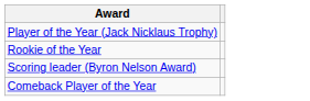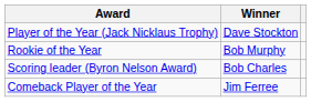 <table class="wikitable">
 <tr>
 <th>Award</th>
+<th>Winner</th>
 <th></th>
 </tr>
 <tr>
 <td><a href='#'>Player of the Year (Jack Nicklaus Trophy)</a></td>
+<td> <a href='#'>Dave Stockton</a></td>
 <td></td>
 </tr>
 <tr>
 <td><a href='#'>Rookie of the Year</a></td>
+<td> <a href='#'>Bob Murphy</a></td>
 <td></td>
 </tr>
 <tr>
 <td><a href='#'>Scoring leader (Byron Nelson Award)</a></td>
+<td> <a href='#'>Bob Charles</a></td>
 <td></td>
 </tr>
 <tr>
 <td><a href='#'>Comeback Player of the Year</a></td>
+<td> <a href='#'>Jim Ferree</a></td>
 <td></td>
 </tr>
 </table>
